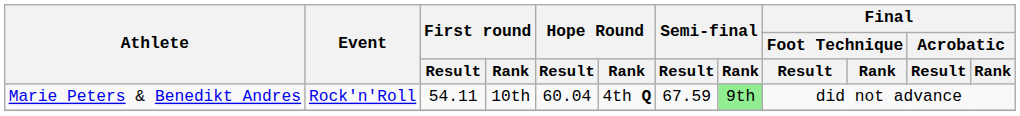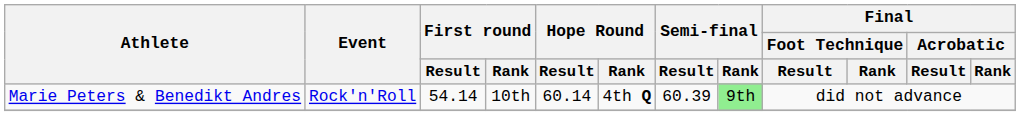 <table class="wikitable" style="font-size:90%">
 <tr>
 <th rowspan=3>Athlete</th>
 <th rowspan=3>Event</th>
 <th rowspan=2 colspan=2>First round</th>
 <th rowspan=2 colspan=2>Hope Round</th>
 <th rowspan=2 colspan=2>Semi-final</th>
 <th colspan=4>Final</th>
 </tr>
 <tr>
 <th colspan=2>Foot Technique</th>
 <th colspan=2>Acrobatic</th>
 </tr>
 <tr style="font-size:95%">
 <th>Result</th>
 <th>Rank</th>
 <th>Result</th>
 <th>Rank</th>
 <th>Result</th>
 <th>Rank</th>
 <th>Result</th>
 <th>Rank</th>
 <th>Result</th>
 <th>Rank</th>
 </tr>
 <tr align=center>
 <td align=left><a href='#'>Marie Peters</a> & <a href='#'>Benedikt Andres</a></td>
 <td align=left><a href='#'>Rock'n'Roll</a></td>
-<td>54.11</td>
+<td>54.14</td>
 <td>10th</td>
-<td>60.04</td>
+<td>60.14</td>
 <td>4th <strong>Q</strong></td>
-<td>67.59</td>
+<td>60.39</td>
 <td style="background: lightgreen;">9th</td>
 <td align=center colspan=4>did not advance</td>
 </tr>
 <tr align="center">
 </tr>
 </table>
